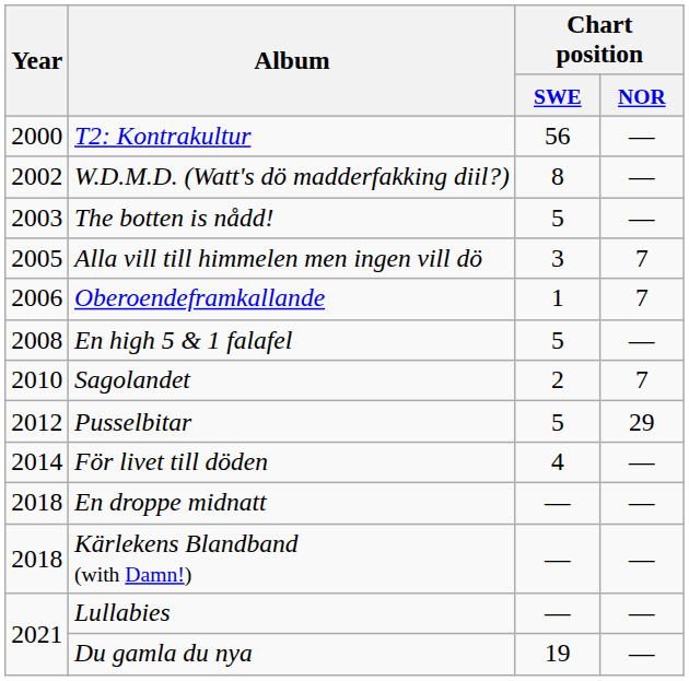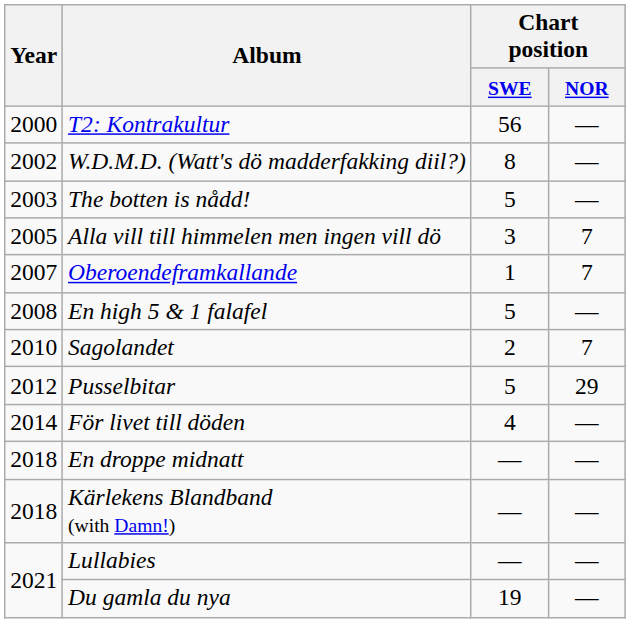 <table class="wikitable">
 <tr>
 <th rowspan="2">Year</th>
 <th rowspan="2">Album</th>
 <th colspan="2">Chart position</th>
 </tr>
 <tr>
 <th width="45"><small><a href='#'>SWE</a></small><br></th>
 <th width="45"><small><a href='#'>NOR</a></small><br></th>
 </tr>
 <tr>
 <td>2000</td>
 <td><em><a href='#'>T2: Kontrakultur</a></em></td>
 <td style="text-align:center;">56</td>
 <td style="text-align:center;">—</td>
 </tr>
 <tr>
 <td>2002</td>
 <td><em>W.D.M.D. (Watt's dö madderfakking diil?)</em></td>
 <td style="text-align:center;">8</td>
 <td style="text-align:center;">—</td>
 </tr>
 <tr>
 <td>2003</td>
 <td><em>The botten is nådd!</em></td>
 <td style="text-align:center;">5</td>
 <td style="text-align:center;">—</td>
 </tr>
 <tr>
 <td>2005</td>
 <td><em>Alla vill till himmelen men ingen vill dö</em></td>
 <td style="text-align:center;">3</td>
 <td style="text-align:center;">7</td>
 </tr>
 <tr>
-<td>2006</td>
+<td>2007</td>
 <td><em><a href='#'>Oberoendeframkallande</a></em></td>
 <td style="text-align:center;">1</td>
 <td style="text-align:center;">7</td>
 </tr>
 <tr>
 <td>2008</td>
 <td><em>En high 5 & 1 falafel</em></td>
 <td style="text-align:center;">5</td>
 <td style="text-align:center;">—</td>
 </tr>
 <tr>
 <td>2010</td>
 <td><em>Sagolandet</em></td>
 <td style="text-align:center;">2</td>
 <td style="text-align:center;">7</td>
 </tr>
 <tr>
 <td>2012</td>
 <td><em>Pusselbitar</em></td>
 <td style="text-align:center;">5</td>
 <td style="text-align:center;">29</td>
 </tr>
 <tr>
 <td>2014</td>
 <td><em>För livet till döden</em></td>
 <td style="text-align:center;">4</td>
 <td style="text-align:center;">—</td>
 </tr>
 <tr>
 <td>2018</td>
 <td><em>En droppe midnatt</em></td>
 <td style="text-align:center;">—</td>
 <td style="text-align:center;">—</td>
 </tr>
 <tr>
 <td>2018</td>
 <td><em>Kärlekens Blandband</em><br><small>(with <a href='#'>Damn!</a>)</small></td>
 <td style="text-align:center;">—</td>
 <td style="text-align:center;">—</td>
 </tr>
 <tr>
 <td rowspan="2">2021</td>
 <td><em>Lullabies</em><br></td>
 <td style="text-align:center;">—</td>
 <td style="text-align:center;">—</td>
 </tr>
 <tr>
 <td><em>Du gamla du nya</em></td>
 <td style="text-align:center;">19</td>
 <td style="text-align:center;">—</td>
 </tr>
 </table>
